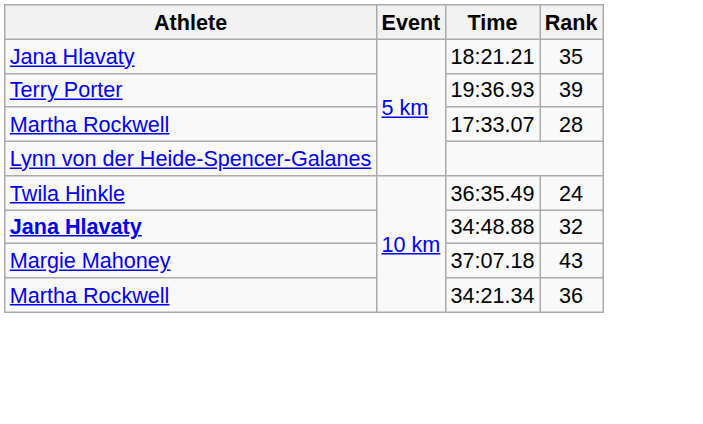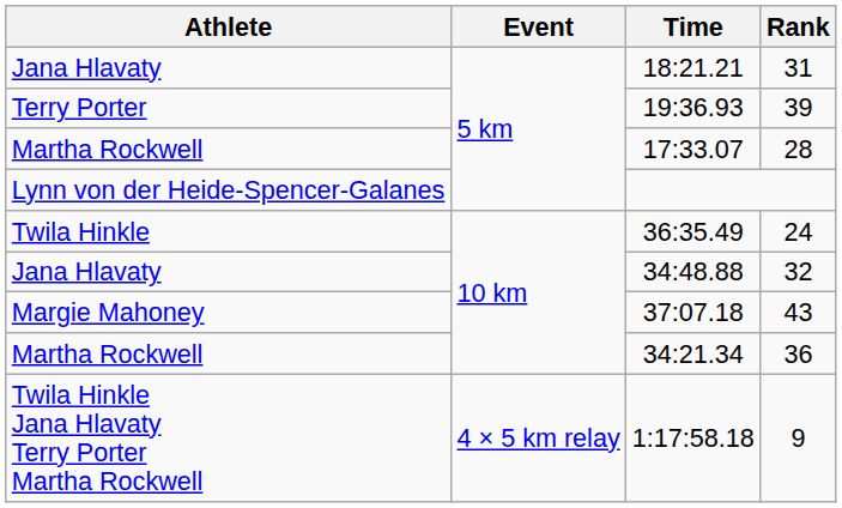 <table class=wikitable style=font-size:90%;text-align:center>
 <tr>
 <th>Athlete</th>
 <th>Event</th>
 <th>Time</th>
 <th>Rank</th>
 </tr>
 <tr>
 <td align=left><a href='#'>Jana Hlavaty</a></td>
 <td align=left rowspan=4><a href='#'>5 km</a></td>
 <td align=center>18:21.21</td>
-<td align=center>35</td>
+<td align=center>31</td>
 </tr>
 <tr>
 <td align=left><a href='#'>Terry Porter</a></td>
 <td align=center>19:36.93</td>
 <td align=center>39</td>
 </tr>
 <tr>
 <td align=left><a href='#'>Martha Rockwell</a></td>
 <td align=center>17:33.07</td>
 <td align=center>28</td>
 </tr>
 <tr>
 <td align=left><a href='#'>Lynn von der Heide-Spencer-Galanes</a></td>
 <td colspan=2></td>
 </tr>
 <tr>
 <td align=left><a href='#'>Twila Hinkle</a></td>
 <td align=left rowspan=4><a href='#'>10 km</a></td>
 <td align=center>36:35.49</td>
 <td align=center>24</td>
 </tr>
 <tr>
-<td align=left><strong><a href='#'>Jana Hlavaty</a></strong></td>
+<td align=left><a href='#'>Jana Hlavaty</a></td>
 <td align=center>34:48.88</td>
 <td align=center>32</td>
 </tr>
 <tr>
 <td align=left><a href='#'>Margie Mahoney</a></td>
 <td align=center>37:07.18</td>
 <td align=center>43</td>
 </tr>
 <tr>
 <td align=left><a href='#'>Martha Rockwell</a></td>
 <td align=center>34:21.34</td>
 <td align=center>36</td>
 </tr>
+<tr>
+<td align=left><a href='#'>Twila Hinkle</a><br><a href='#'>Jana Hlavaty</a><br><a href='#'>Terry Porter</a><br><a href='#'>Martha Rockwell</a></td>
+<td align=left><a href='#'>4 × 5 km relay</a></td>
+<td align=center>1:17:58.18</td>
+<td align=center>9</td>
+</tr>
 </table>
